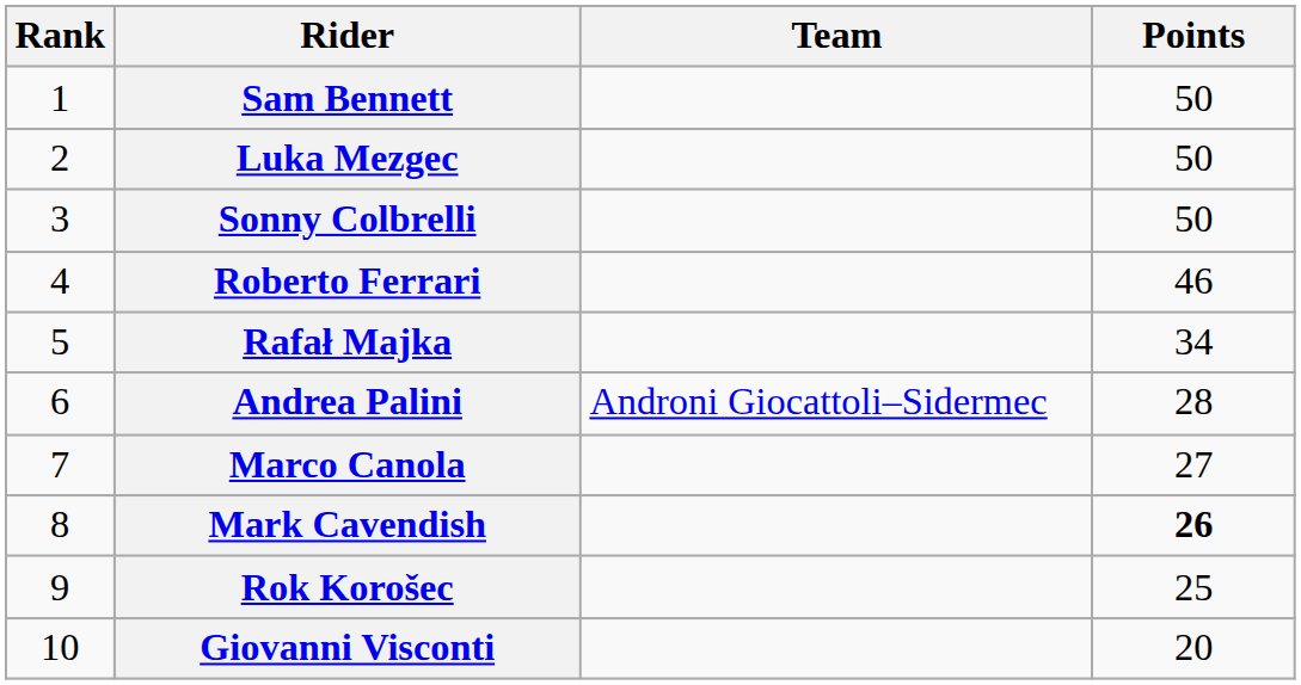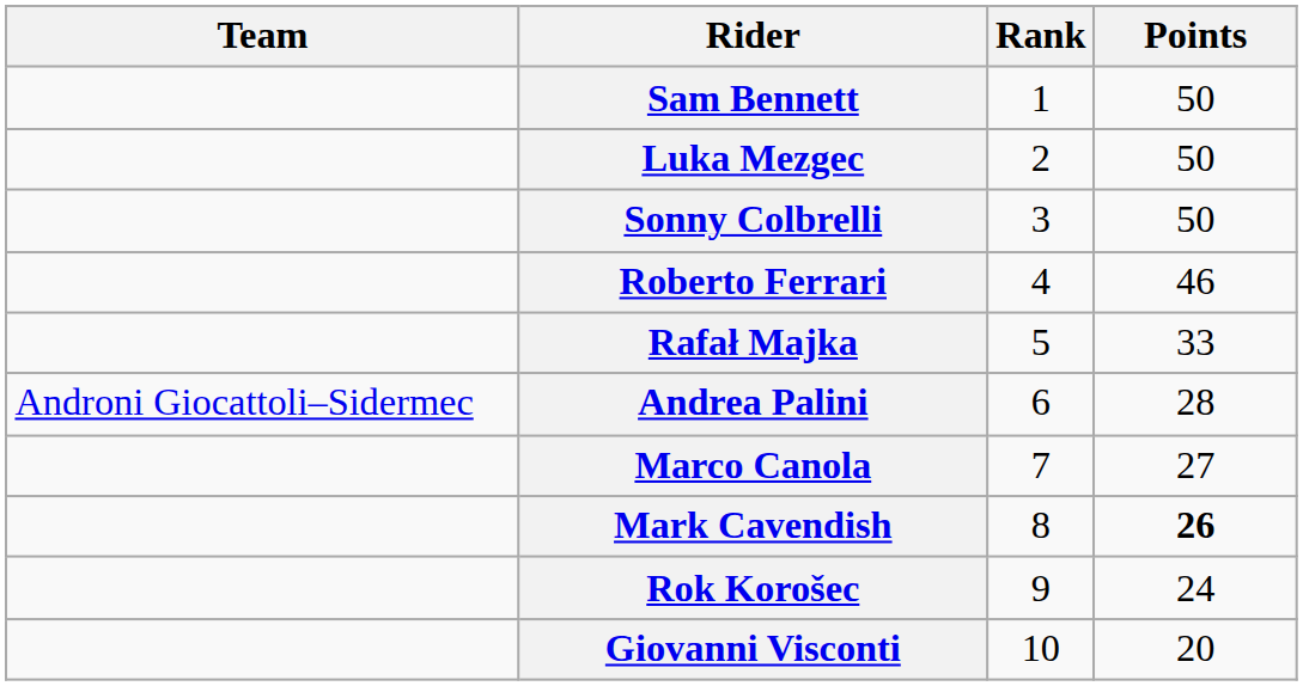 <table class="wikitable plainrowheaders">
 <tr>
+<th>Team</th>
+<th>Rider</th>
 <th>Rank</th>
-<th>Rider</th>
-<th>Team</th>
 <th>Points</th>
 </tr>
 <tr>
+<td width=205px></td>
+<th scope="row" width=186px> <a href='#'>Sam Bennett</a> </th>
 <td style="text-align:center;">1</td>
-<th scope="row" width=186px> <a href='#'>Sam Bennett</a> </th>
-<td width=205px></td>
 <td width=76px style="text-align:center;">50</td>
 </tr>
 <tr>
+<td></td>
+<th scope="row"> <a href='#'>Luka Mezgec</a></th>
 <td style="text-align:center;">2</td>
-<th scope="row"> <a href='#'>Luka Mezgec</a></th>
-<td></td>
 <td style="text-align:center;">50</td>
 </tr>
 <tr>
+<td></td>
+<th scope="row"> <a href='#'>Sonny Colbrelli</a></th>
 <td style="text-align:center;">3</td>
-<th scope="row"> <a href='#'>Sonny Colbrelli</a></th>
-<td></td>
 <td style="text-align:center;">50</td>
 </tr>
 <tr>
+<td></td>
+<th scope="row"> <a href='#'>Roberto Ferrari</a></th>
 <td style="text-align:center;">4</td>
-<th scope="row"> <a href='#'>Roberto Ferrari</a></th>
-<td></td>
 <td style="text-align:center;">46</td>
 </tr>
 <tr>
+<td></td>
+<th scope="row"> <a href='#'>Rafał Majka</a> </th>
 <td style="text-align:center;">5</td>
-<th scope="row"> <a href='#'>Rafał Majka</a> </th>
-<td></td>
-<td style="text-align:center;">34</td>
+<td style="text-align:center;">33</td>
 </tr>
 <tr>
+<td><a href='#'>Androni Giocattoli–Sidermec</a></td>
+<th scope="row"> <a href='#'>Andrea Palini</a></th>
 <td style="text-align:center;">6</td>
-<th scope="row"> <a href='#'>Andrea Palini</a></th>
-<td><a href='#'>Androni Giocattoli–Sidermec</a></td>
 <td style="text-align:center;">28</td>
 </tr>
 <tr>
+<td></td>
+<th scope="row"> <a href='#'>Marco Canola</a></th>
 <td style="text-align:center;">7</td>
-<th scope="row"> <a href='#'>Marco Canola</a></th>
-<td></td>
 <td style="text-align:center;">27</td>
 </tr>
 <tr>
+<td></td>
+<th scope="row"> <a href='#'>Mark Cavendish</a></th>
 <td style="text-align:center;">8</td>
-<th scope="row"> <a href='#'>Mark Cavendish</a></th>
-<td></td>
 <td style="text-align:center;"><strong>26</strong></td>
 </tr>
 <tr>
+<td></td>
+<th scope="row"> <a href='#'>Rok Korošec</a></th>
 <td style="text-align:center;">9</td>
-<th scope="row"> <a href='#'>Rok Korošec</a></th>
-<td></td>
-<td style="text-align:center;">25</td>
+<td style="text-align:center;">24</td>
 </tr>
 <tr>
+<td></td>
+<th scope="row"> <a href='#'>Giovanni Visconti</a></th>
 <td style="text-align:center;">10</td>
-<th scope="row"> <a href='#'>Giovanni Visconti</a></th>
-<td></td>
 <td style="text-align:center;">20</td>
 </tr>
 </table>
